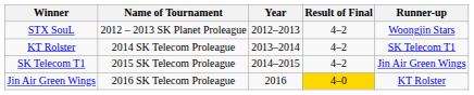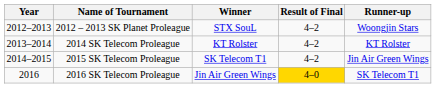 <table class="wikitable" style="text-align:center">
 <tr>
+<th>Year</th>
+<th>Name of Tournament</th>
 <th>Winner</th>
-<th>Name of Tournament</th>
-<th>Year</th>
 <th>Result of Final</th>
 <th>Runner-up</th>
 </tr>
 <tr>
+<td>2012–2013</td>
+<td>2012 – 2013 SK Planet Proleague</td>
 <td><a href='#'>STX SouL</a></td>
-<td>2012 – 2013 SK Planet Proleague</td>
-<td>2012–2013</td>
 <td>4–2</td>
 <td><a href='#'>Woongjin Stars</a></td>
 </tr>
 <tr>
+<td>2013–2014</td>
+<td>2014 SK Telecom Proleague</td>
 <td><a href='#'>KT Rolster</a></td>
-<td>2014 SK Telecom Proleague</td>
-<td>2013–2014</td>
 <td>4–2</td>
-<td><a href='#'>SK Telecom T1</a></td>
+<td><a href='#'>KT Rolster</a></td>
 </tr>
 <tr>
+<td>2014–2015</td>
+<td>2015 SK Telecom Proleague</td>
 <td><a href='#'>SK Telecom T1</a></td>
-<td>2015 SK Telecom Proleague</td>
-<td>2014–2015</td>
 <td>4–2</td>
 <td><a href='#'>Jin Air Green Wings</a></td>
 </tr>
 <tr>
+<td>2016</td>
+<td>2016 SK Telecom Proleague</td>
 <td><a href='#'>Jin Air Green Wings</a></td>
-<td>2016 SK Telecom Proleague</td>
-<td>2016</td>
 <td style="background: gold;">4–0</td>
-<td><a href='#'>KT Rolster</a></td>
+<td><a href='#'>SK Telecom T1</a></td>
 </tr>
 </table>
